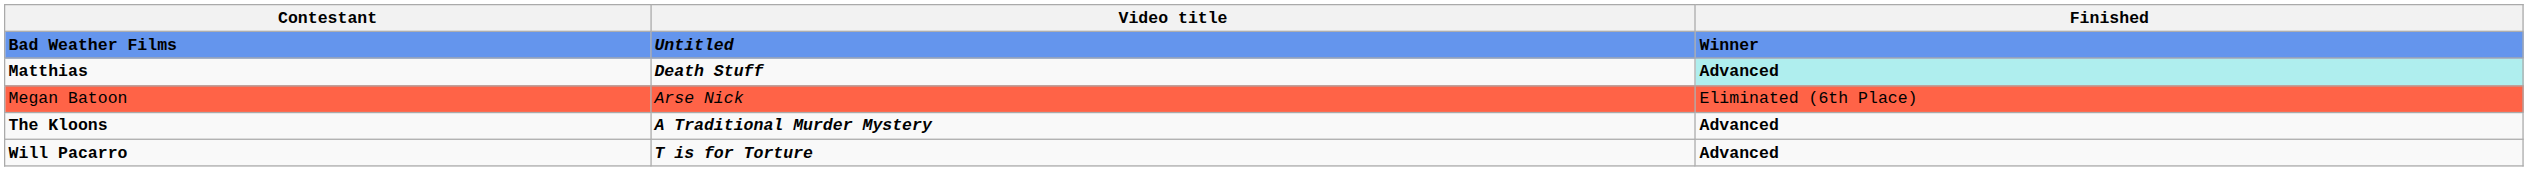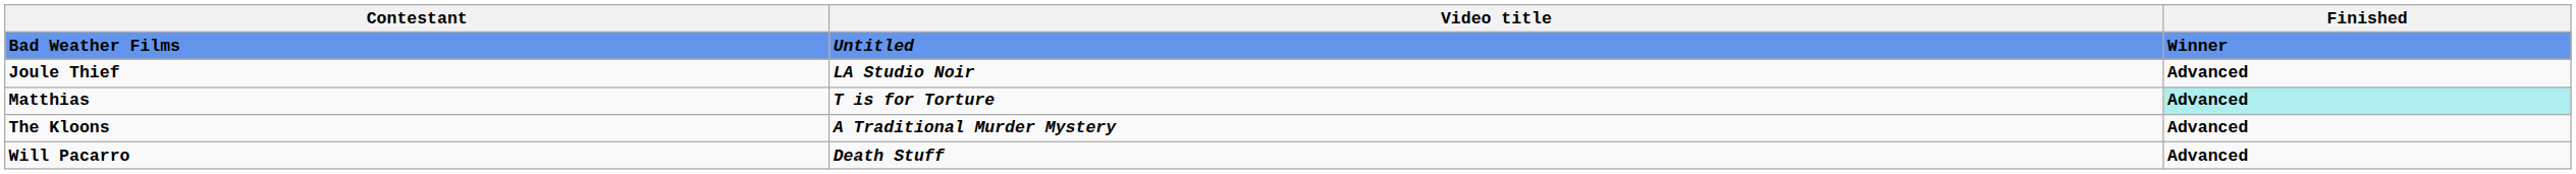 <table class="wikitable" width="100%">
 <tr>
 <th>Contestant</th>
 <th>Video title</th>
 <th>Finished</th>
 </tr>
 <tr>
 <td style="background:cornflowerblue; color:black;"><strong>Bad Weather Films</strong></td>
 <td style="background:cornflowerblue; color:black;"><strong><em>Untitled</em></strong></td>
 <td style="background:cornflowerblue; color:black;"><strong>Winner</strong></td>
 </tr>
 <tr>
-<td><strong>Matthias</strong></td>
-<td><strong><em>Death Stuff</em></strong></td>
-<td style="background: paleturquoise;"><strong>Advanced</strong></td>
+<td><strong>Joule Thief</strong></td>
+<td><strong><em>LA Studio Noir</em></strong></td>
+<td><strong>Advanced</strong></td>
 </tr>
 <tr>
-<td style="background:tomato; color:black;">Megan Batoon</td>
-<td style="background:tomato; color:black;"><em>Arse Nick</em></td>
-<td style="background:tomato; color:black;">Eliminated (6th Place)</td>
+<td><strong>Matthias</strong></td>
+<td><strong><em>T is for Torture</em></strong></td>
+<td style="background: paleturquoise;"><strong>Advanced</strong></td>
 </tr>
 <tr>
 <td><strong>The Kloons</strong></td>
 <td><strong><em>A Traditional Murder Mystery</em></strong></td>
 <td><strong>Advanced</strong></td>
 </tr>
 <tr>
 <td><strong>Will Pacarro</strong></td>
-<td><strong><em>T is for Torture</em></strong></td>
+<td><strong><em>Death Stuff</em></strong></td>
 <td><strong>Advanced</strong></td>
 </tr>
 </table>
